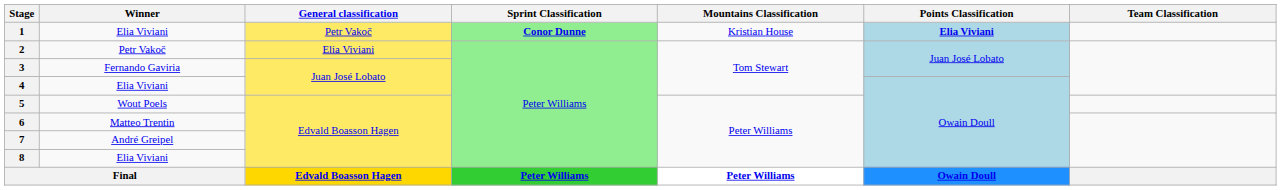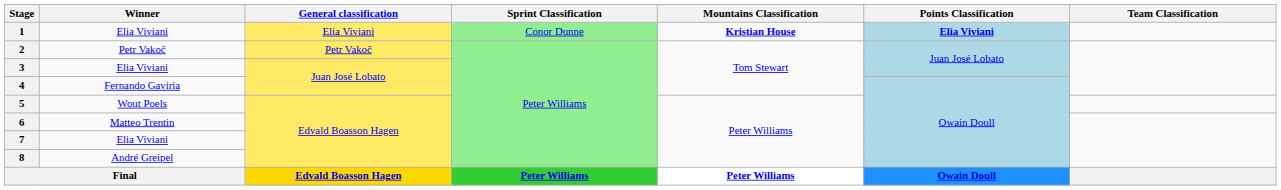 <table class="wikitable" style="text-align: center; font-size:smaller;">
 <tr style="background:#efefef;">
 <th style="width:1%;">Stage</th>
 <th style="width:12%;">Winner</th>
 <th style="width:12%;"><a href='#'>General classification</a><br></th>
 <th style="width:12%;">Sprint Classification<br></th>
 <th style="width:12%;">Mountains Classification<br></th>
 <th style="width:12%;">Points Classification<br></th>
 <th style="width:12%;">Team Classification</th>
 </tr>
 <tr>
 <th>1</th>
 <td><a href='#'>Elia Viviani</a></td>
-<td style="background:#FFEA66;"><a href='#'>Petr Vakoč</a></td>
-<td style="background:lightgreen;"><strong><a href='#'>Conor Dunne</a></strong></td>
-<td style="background:offwhite;"><a href='#'>Kristian House</a></td>
+<td style="background:#FFEA66;"><a href='#'>Elia Viviani</a></td>
+<td style="background:lightgreen;"><a href='#'>Conor Dunne</a></td>
+<td style="background:offwhite;"><strong><a href='#'>Kristian House</a></strong></td>
 <td style="background:lightblue;"><strong><a href='#'>Elia Viviani</a></strong></td>
 <td></td>
 </tr>
 <tr>
 <th>2</th>
 <td><a href='#'>Petr Vakoč</a></td>
-<td style="background:#FFEA66;"><a href='#'>Elia Viviani</a></td>
+<td style="background:#FFEA66;"><a href='#'>Petr Vakoč</a></td>
 <td style="background:lightgreen;" rowspan=7><a href='#'>Peter Williams</a></td>
 <td style="background:offwhite;" rowspan=3><a href='#'>Tom Stewart</a></td>
 <td style="background:lightblue;" rowspan=2><a href='#'>Juan José Lobato</a></td>
 <td rowspan=3></td>
 </tr>
 <tr>
 <th>3</th>
-<td><a href='#'>Fernando Gaviria</a></td>
+<td><a href='#'>Elia Viviani</a></td>
 <td style="background:#FFEA66;" rowspan=2><a href='#'>Juan José Lobato</a></td>
 </tr>
 <tr>
 <th>4</th>
-<td><a href='#'>Elia Viviani</a></td>
+<td><a href='#'>Fernando Gaviria</a></td>
 <td style="background:lightblue;" rowspan=5><a href='#'>Owain Doull</a></td>
 </tr>
 <tr>
 <th>5</th>
 <td><a href='#'>Wout Poels </a></td>
 <td style="background:#FFEA66;" rowspan=4><a href='#'>Edvald Boasson Hagen</a></td>
 <td style="background:offwhite;" rowspan=4><a href='#'>Peter Williams</a></td>
 <td></td>
 </tr>
 <tr>
 <th>6</th>
 <td><a href='#'>Matteo Trentin</a></td>
 <td rowspan=3></td>
 </tr>
 <tr>
 <th>7</th>
-<td><a href='#'>André Greipel</a></td>
+<td><a href='#'>Elia Viviani</a></td>
 </tr>
 <tr>
 <th>8</th>
-<td><a href='#'>Elia Viviani</a></td>
+<td><a href='#'>André Greipel</a></td>
 </tr>
 <tr>
 <th colspan=2>Final</th>
 <th style="background:gold"><a href='#'>Edvald Boasson Hagen</a></th>
 <th style="background:limegreen"><a href='#'>Peter Williams</a></th>
 <th style="background:white"><a href='#'>Peter Williams</a></th>
 <th style="background:dodgerblue"><a href='#'>Owain Doull</a></th>
 <th></th>
 </tr>
 </table>
